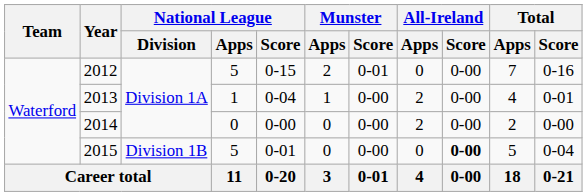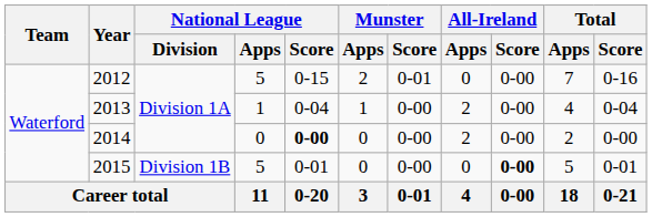 <table class="wikitable" style="text-align:center">
 <tr>
 <th rowspan="2">Team</th>
 <th rowspan="2">Year</th>
 <th colspan="3"><a href='#'>National League</a></th>
 <th colspan="2"><a href='#'>Munster</a></th>
 <th colspan="2"><a href='#'>All-Ireland</a></th>
 <th colspan="2">Total</th>
 </tr>
 <tr>
 <th>Division</th>
 <th>Apps</th>
 <th>Score</th>
 <th>Apps</th>
 <th>Score</th>
 <th>Apps</th>
 <th>Score</th>
 <th>Apps</th>
 <th>Score</th>
 </tr>
 <tr>
 <td rowspan="4"><a href='#'>Waterford</a></td>
 <td>2012</td>
 <td rowspan="3"><a href='#'>Division 1A</a></td>
 <td>5</td>
 <td>0-15</td>
 <td>2</td>
 <td>0-01</td>
 <td>0</td>
 <td>0-00</td>
 <td>7</td>
 <td>0-16</td>
 </tr>
 <tr>
 <td>2013</td>
 <td>1</td>
 <td>0-04</td>
 <td>1</td>
 <td>0-00</td>
 <td>2</td>
 <td>0-00</td>
 <td>4</td>
-<td>0-01</td>
+<td>0-04</td>
 </tr>
 <tr>
 <td>2014</td>
 <td>0</td>
-<td>0-00</td>
+<td><strong>0-00</strong></td>
 <td>0</td>
 <td>0-00</td>
 <td>2</td>
 <td>0-00</td>
 <td>2</td>
 <td>0-00</td>
 </tr>
 <tr>
 <td>2015</td>
 <td rowspan="1"><a href='#'>Division 1B</a></td>
 <td>5</td>
 <td>0-01</td>
 <td>0</td>
 <td>0-00</td>
 <td>0</td>
 <td><strong>0-00</strong></td>
 <td>5</td>
-<td>0-04</td>
+<td>0-01</td>
 </tr>
 <tr>
 <th colspan="3">Career total</th>
 <th>11</th>
 <th>0-20</th>
 <th>3</th>
 <th>0-01</th>
 <th>4</th>
 <th>0-00</th>
 <th>18</th>
 <th>0-21</th>
 </tr>
 </table>
